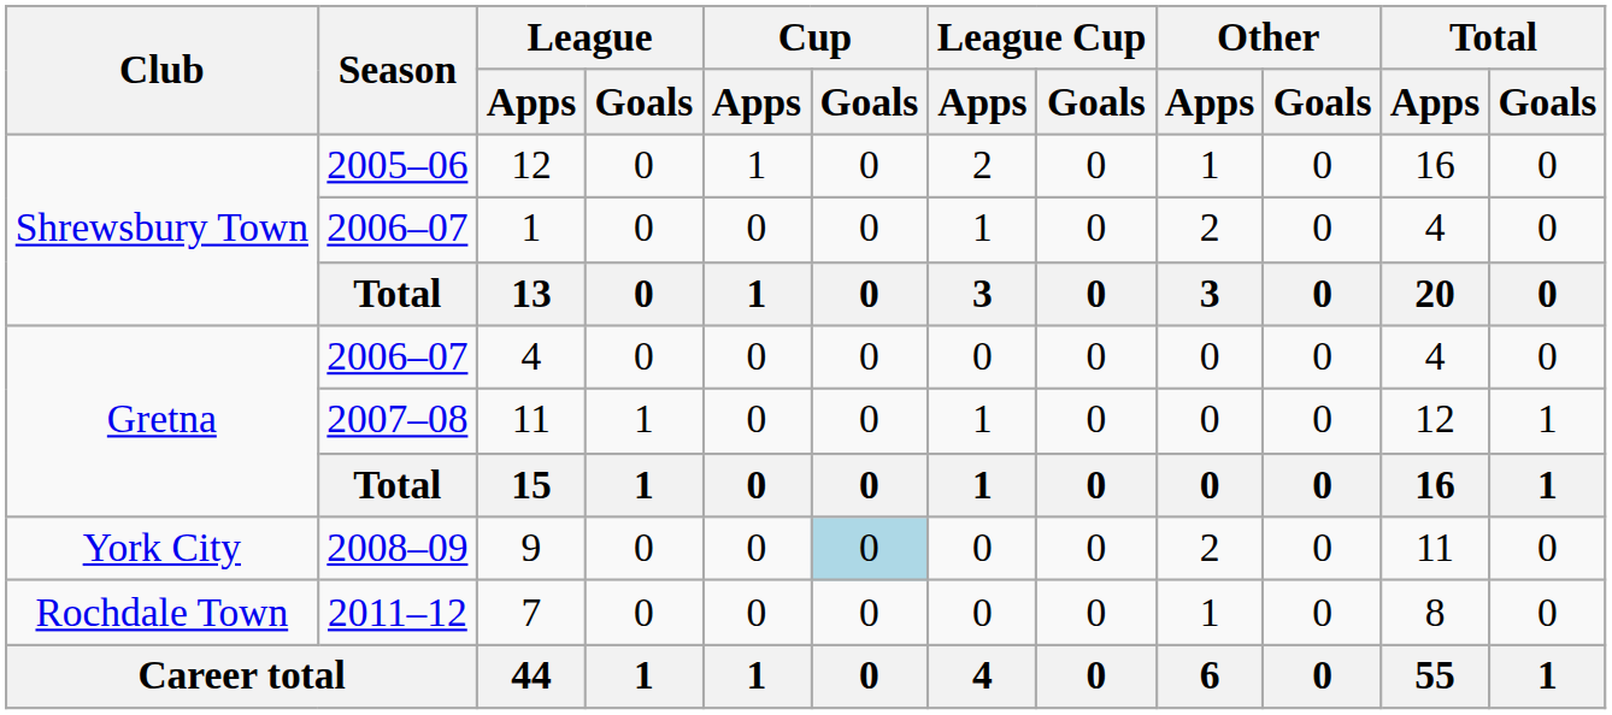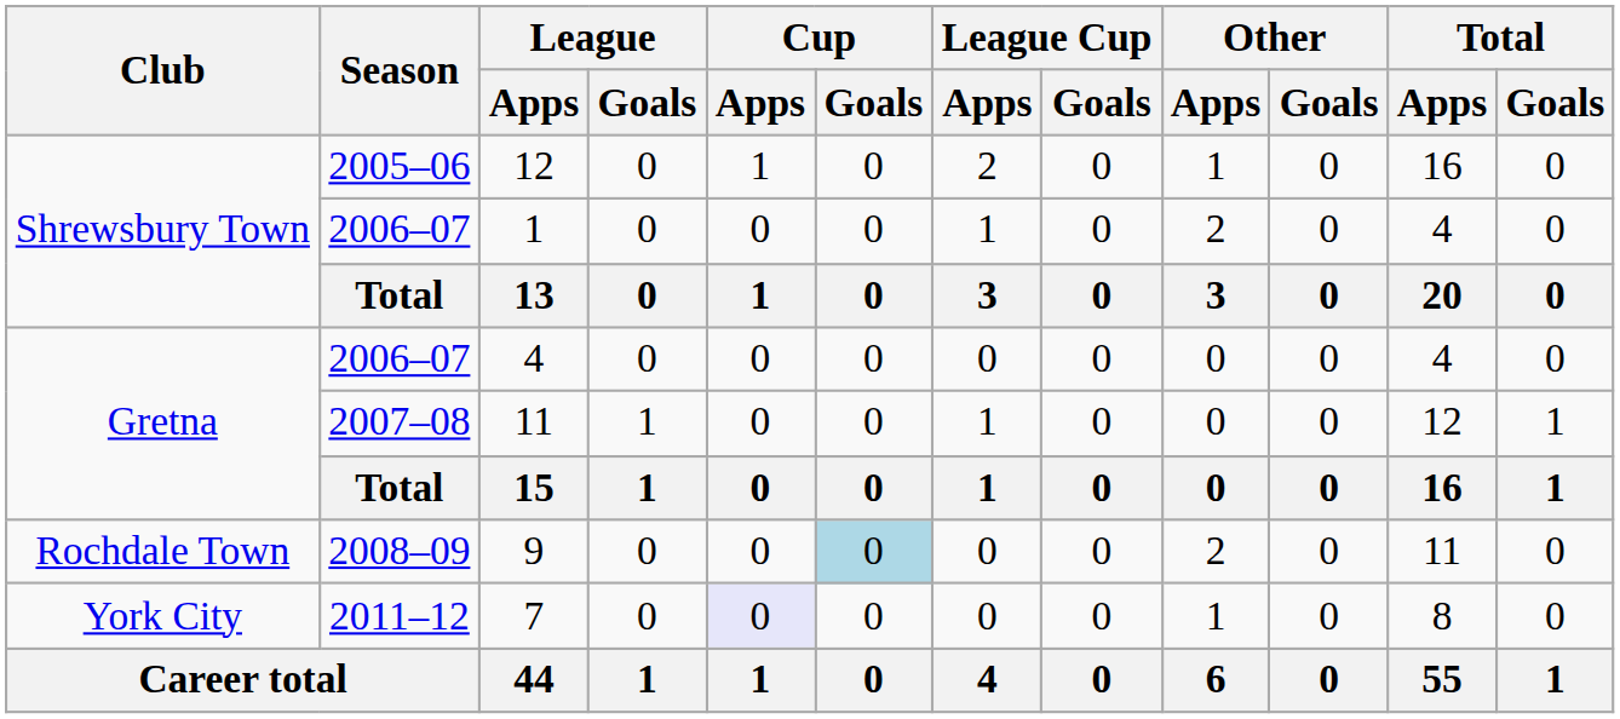 <table class="wikitable" style="text-align: center;">
 <tr>
 <th rowspan="2">Club</th>
 <th rowspan="2">Season</th>
 <th colspan="2">League</th>
 <th colspan="2">Cup</th>
 <th colspan="2">League Cup</th>
 <th colspan="2">Other</th>
 <th colspan="2">Total</th>
 </tr>
 <tr>
 <th>Apps</th>
 <th>Goals</th>
 <th>Apps</th>
 <th>Goals</th>
 <th>Apps</th>
 <th>Goals</th>
 <th>Apps</th>
 <th>Goals</th>
 <th>Apps</th>
 <th>Goals</th>
 </tr>
 <tr>
 <td rowspan="3"><a href='#'>Shrewsbury Town</a></td>
 <td><a href='#'>2005–06</a></td>
 <td>12</td>
 <td>0</td>
 <td>1</td>
 <td>0</td>
 <td>2</td>
 <td>0</td>
 <td>1</td>
 <td>0</td>
 <td>16</td>
 <td>0</td>
 </tr>
 <tr>
 <td><a href='#'>2006–07</a></td>
 <td>1</td>
 <td>0</td>
 <td>0</td>
 <td>0</td>
 <td>1</td>
 <td>0</td>
 <td>2</td>
 <td>0</td>
 <td>4</td>
 <td>0</td>
 </tr>
 <tr>
 <th>Total</th>
 <th>13</th>
 <th>0</th>
 <th>1</th>
 <th>0</th>
 <th>3</th>
 <th>0</th>
 <th>3</th>
 <th>0</th>
 <th>20</th>
 <th>0</th>
 </tr>
 <tr>
 <td rowspan="3"><a href='#'>Gretna</a></td>
 <td><a href='#'>2006–07</a></td>
 <td>4</td>
 <td>0</td>
 <td>0</td>
 <td>0</td>
 <td>0</td>
 <td>0</td>
 <td>0</td>
 <td>0</td>
 <td>4</td>
 <td>0</td>
 </tr>
 <tr>
 <td><a href='#'>2007–08</a></td>
 <td>11</td>
 <td>1</td>
 <td>0</td>
 <td>0</td>
 <td>1</td>
 <td>0</td>
 <td>0</td>
 <td>0</td>
 <td>12</td>
 <td>1</td>
 </tr>
 <tr>
 <th>Total</th>
 <th>15</th>
 <th>1</th>
 <th>0</th>
 <th>0</th>
 <th>1</th>
 <th>0</th>
 <th>0</th>
 <th>0</th>
 <th>16</th>
 <th>1</th>
 </tr>
 <tr>
-<td rowspan="1"><a href='#'>York City</a></td>
+<td rowspan="1"><a href='#'>Rochdale Town</a></td>
 <td><a href='#'>2008–09</a></td>
 <td>9</td>
 <td>0</td>
 <td>0</td>
 <td style="background: lightblue;">0</td>
 <td>0</td>
 <td>0</td>
 <td>2</td>
 <td>0</td>
 <td>11</td>
 <td>0</td>
 </tr>
 <tr>
-<td rowspan="1"><a href='#'>Rochdale Town</a></td>
+<td rowspan="1"><a href='#'>York City</a></td>
 <td><a href='#'>2011–12</a></td>
 <td>7</td>
 <td>0</td>
-<td>0</td>
+<td style="background: lavender;">0</td>
 <td>0</td>
 <td>0</td>
 <td>0</td>
 <td>1</td>
 <td>0</td>
 <td>8</td>
 <td>0</td>
 </tr>
 <tr>
 <th colspan="2">Career total</th>
 <th>44</th>
 <th>1</th>
 <th>1</th>
 <th>0</th>
 <th>4</th>
 <th>0</th>
 <th>6</th>
 <th>0</th>
 <th>55</th>
 <th>1</th>
 </tr>
 </table>
